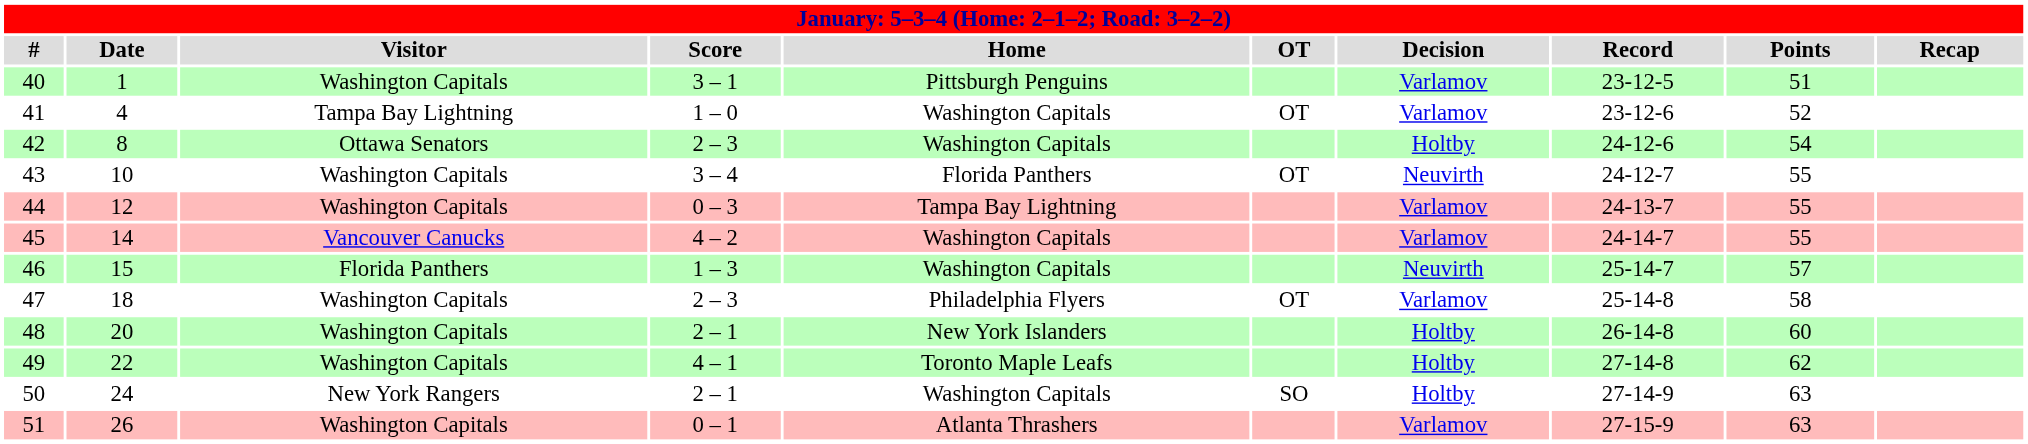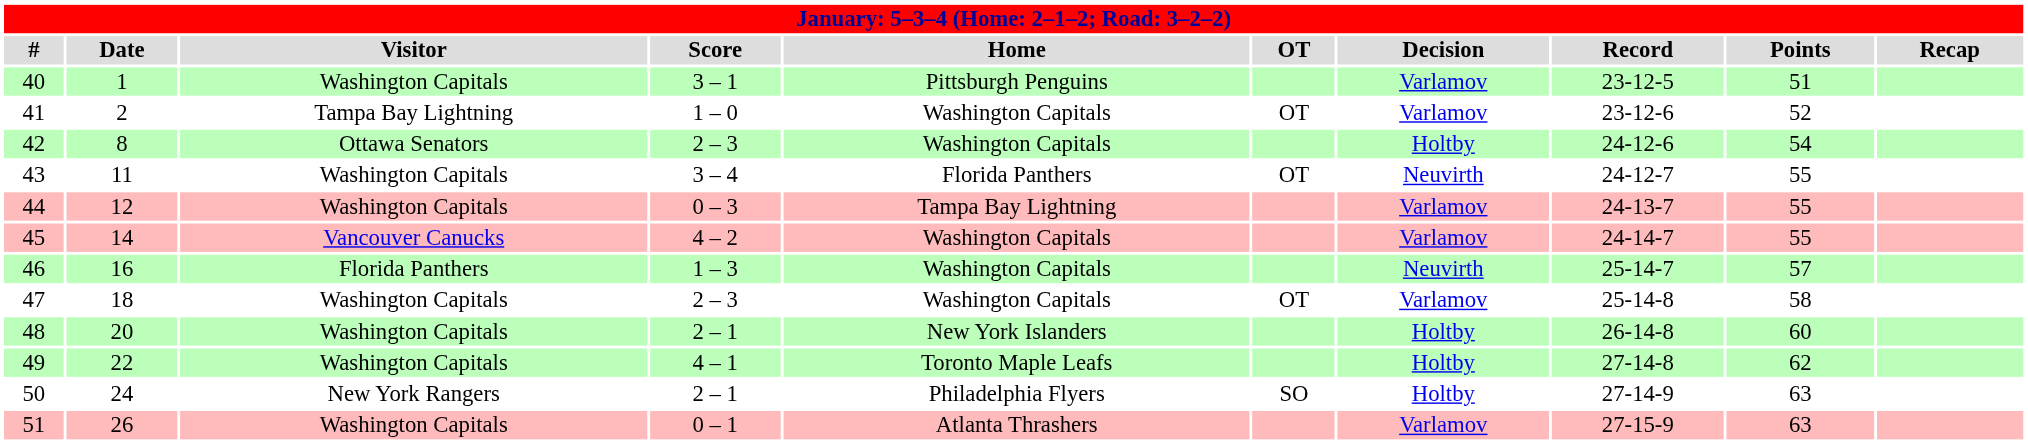 <table class="toccolours collapsible collapsed" width=90% style="clear:both; margin:1.5em auto; text-align:center">
 <tr>
 <th colspan=11 style="background:#FF0000; color:#000099;">January: 5–3–4 (Home: 2–1–2; Road: 3–2–2)</th>
 </tr>
 <tr align="center" bgcolor="#dddddd">
 <td><strong>#</strong></td>
 <td><strong>Date</strong></td>
 <td><strong>Visitor</strong></td>
 <td><strong>Score</strong></td>
 <td><strong>Home</strong></td>
 <td><strong>OT</strong></td>
 <td><strong>Decision</strong></td>
 <td><strong>Record</strong></td>
 <td><strong>Points</strong></td>
 <td><strong>Recap</strong></td>
 </tr>
 <tr style="text-align:center; background:#bfb;">
 <td>40</td>
 <td>1</td>
 <td>Washington Capitals</td>
 <td>3 – 1</td>
 <td>Pittsburgh Penguins</td>
 <td></td>
 <td><a href='#'>Varlamov</a></td>
 <td>23-12-5</td>
 <td>51</td>
 <td></td>
 </tr>
 <tr style="text-align:center; background:">
 <td>41</td>
-<td>4</td>
+<td>2</td>
 <td>Tampa Bay Lightning</td>
 <td>1 – 0</td>
 <td>Washington Capitals</td>
 <td>OT</td>
 <td><a href='#'>Varlamov</a></td>
 <td>23-12-6</td>
 <td>52</td>
 <td></td>
 </tr>
 <tr style="text-align:center; background:#bfb;">
 <td>42</td>
 <td>8</td>
 <td>Ottawa Senators</td>
 <td>2 – 3</td>
 <td>Washington Capitals</td>
 <td></td>
 <td><a href='#'>Holtby</a></td>
 <td>24-12-6</td>
 <td>54</td>
 <td></td>
 </tr>
 <tr style="text-align:center; background:">
 <td>43</td>
-<td>10</td>
+<td>11</td>
 <td>Washington Capitals</td>
 <td>3 – 4</td>
 <td>Florida Panthers</td>
 <td>OT</td>
 <td><a href='#'>Neuvirth</a></td>
 <td>24-12-7</td>
 <td>55</td>
 <td></td>
 </tr>
 <tr style="text-align:center; background:#fbb;">
 <td>44</td>
 <td>12</td>
 <td>Washington Capitals</td>
 <td>0 – 3</td>
 <td>Tampa Bay Lightning</td>
 <td></td>
 <td><a href='#'>Varlamov</a></td>
 <td>24-13-7</td>
 <td>55</td>
 <td></td>
 </tr>
 <tr style="text-align:center; background:#fbb;">
 <td>45</td>
 <td>14</td>
 <td><a href='#'>Vancouver Canucks</a></td>
 <td>4 – 2</td>
 <td>Washington Capitals</td>
 <td></td>
 <td><a href='#'>Varlamov</a></td>
 <td>24-14-7</td>
 <td>55</td>
 <td></td>
 </tr>
 <tr style="text-align:center; background:#bfb;">
 <td>46</td>
-<td>15</td>
+<td>16</td>
 <td>Florida Panthers</td>
 <td>1 – 3</td>
 <td>Washington Capitals</td>
 <td></td>
 <td><a href='#'>Neuvirth</a></td>
 <td>25-14-7</td>
 <td>57</td>
 <td></td>
 </tr>
 <tr style="text-align:center; background:">
 <td>47</td>
 <td>18</td>
 <td>Washington Capitals</td>
 <td>2 – 3</td>
-<td>Philadelphia Flyers</td>
+<td>Washington Capitals</td>
 <td>OT</td>
 <td><a href='#'>Varlamov</a></td>
 <td>25-14-8</td>
 <td>58</td>
 <td></td>
 </tr>
 <tr style="text-align:center; background:#bfb;">
 <td>48</td>
 <td>20</td>
 <td>Washington Capitals</td>
 <td>2 – 1</td>
 <td>New York Islanders</td>
 <td></td>
 <td><a href='#'>Holtby</a></td>
 <td>26-14-8</td>
 <td>60</td>
 <td></td>
 </tr>
 <tr style="text-align:center; background:#bfb;">
 <td>49</td>
 <td>22</td>
 <td>Washington Capitals</td>
 <td>4 – 1</td>
 <td>Toronto Maple Leafs</td>
 <td></td>
 <td><a href='#'>Holtby</a></td>
 <td>27-14-8</td>
 <td>62</td>
 <td></td>
 </tr>
 <tr style="text-align:center; background:">
 <td>50</td>
 <td>24</td>
 <td>New York Rangers</td>
 <td>2 – 1</td>
-<td>Washington Capitals</td>
+<td>Philadelphia Flyers</td>
 <td>SO</td>
 <td><a href='#'>Holtby</a></td>
 <td>27-14-9</td>
 <td>63</td>
 <td></td>
 </tr>
 <tr style="text-align:center; background:#fbb;">
 <td>51</td>
 <td>26</td>
 <td>Washington Capitals</td>
 <td>0 – 1</td>
 <td>Atlanta Thrashers</td>
 <td></td>
 <td><a href='#'>Varlamov</a></td>
 <td>27-15-9</td>
 <td>63</td>
 <td></td>
 </tr>
 </table>
